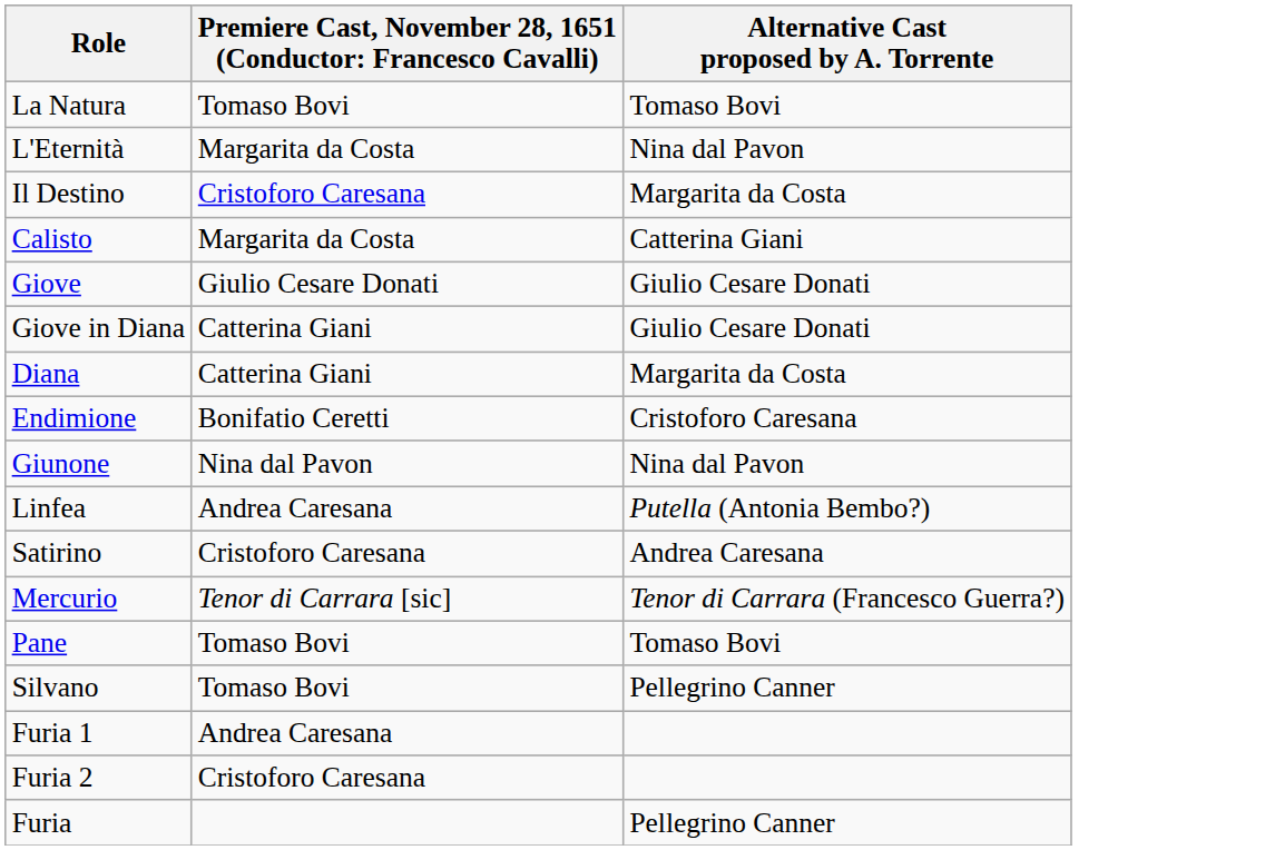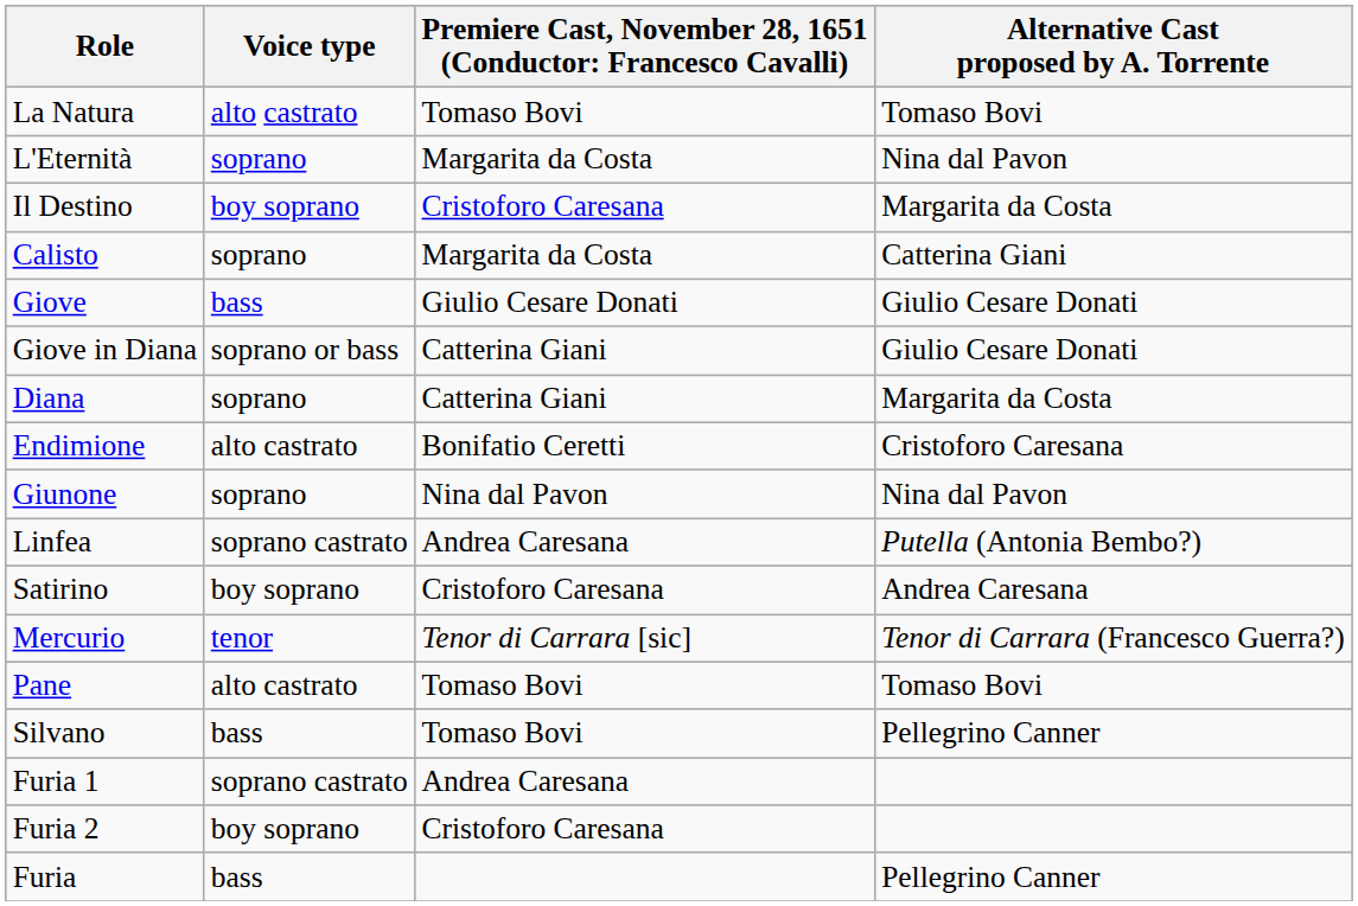 <table class="wikitable">
 <tr>
 <th>Role</th>
+<th>Voice type</th>
 <th>Premiere Cast, November 28, 1651<br>(Conductor: Francesco Cavalli)</th>
 <th>Alternative Cast<br>proposed by A. Torrente</th>
 </tr>
 <tr>
 <td>La Natura</td>
+<td><a href='#'>alto</a> <a href='#'>castrato</a></td>
 <td>Tomaso Bovi</td>
 <td>Tomaso Bovi</td>
 </tr>
 <tr>
 <td>L'Eternità</td>
+<td><a href='#'>soprano</a></td>
 <td>Margarita da Costa</td>
 <td>Nina dal Pavon</td>
 </tr>
 <tr>
 <td>Il Destino</td>
+<td><a href='#'>boy soprano</a></td>
 <td><a href='#'>Cristoforo Caresana</a></td>
 <td>Margarita da Costa</td>
 </tr>
 <tr>
 <td><a href='#'>Calisto</a></td>
+<td>soprano</td>
 <td>Margarita da Costa</td>
 <td>Catterina Giani</td>
 </tr>
 <tr>
 <td><a href='#'>Giove</a></td>
+<td><a href='#'>bass</a></td>
 <td>Giulio Cesare Donati</td>
 <td>Giulio Cesare Donati</td>
 </tr>
 <tr>
 <td>Giove in Diana</td>
+<td>soprano or bass</td>
 <td>Catterina Giani</td>
 <td>Giulio Cesare Donati</td>
 </tr>
 <tr>
 <td><a href='#'>Diana</a></td>
+<td>soprano</td>
 <td>Catterina Giani</td>
 <td>Margarita da Costa</td>
 </tr>
 <tr>
 <td><a href='#'>Endimione</a></td>
+<td>alto castrato</td>
 <td>Bonifatio Ceretti</td>
 <td>Cristoforo Caresana</td>
 </tr>
 <tr>
 <td><a href='#'>Giunone</a></td>
+<td>soprano</td>
 <td>Nina dal Pavon</td>
 <td>Nina dal Pavon</td>
 </tr>
 <tr>
 <td>Linfea</td>
+<td>soprano castrato</td>
 <td>Andrea Caresana</td>
 <td><em>Putella</em> (Antonia Bembo?)</td>
 </tr>
 <tr>
 <td>Satirino</td>
+<td>boy soprano</td>
 <td>Cristoforo Caresana</td>
 <td>Andrea Caresana</td>
 </tr>
 <tr>
 <td><a href='#'>Mercurio</a></td>
+<td><a href='#'>tenor</a></td>
 <td><em>Tenor di Carrara</em> [sic]</td>
 <td><em>Tenor di Carrara</em> (Francesco Guerra?)</td>
 </tr>
 <tr>
 <td><a href='#'>Pane</a></td>
+<td>alto castrato</td>
 <td>Tomaso Bovi</td>
 <td>Tomaso Bovi</td>
 </tr>
 <tr>
 <td>Silvano</td>
+<td>bass</td>
 <td>Tomaso Bovi</td>
 <td>Pellegrino Canner</td>
 </tr>
 <tr>
 <td>Furia 1</td>
+<td>soprano castrato</td>
 <td>Andrea Caresana</td>
 <td></td>
 </tr>
 <tr>
 <td>Furia 2</td>
+<td>boy soprano</td>
 <td>Cristoforo Caresana</td>
 <td></td>
 </tr>
 <tr>
 <td>Furia</td>
+<td>bass</td>
 <td></td>
 <td>Pellegrino Canner</td>
 </tr>
 </table>
